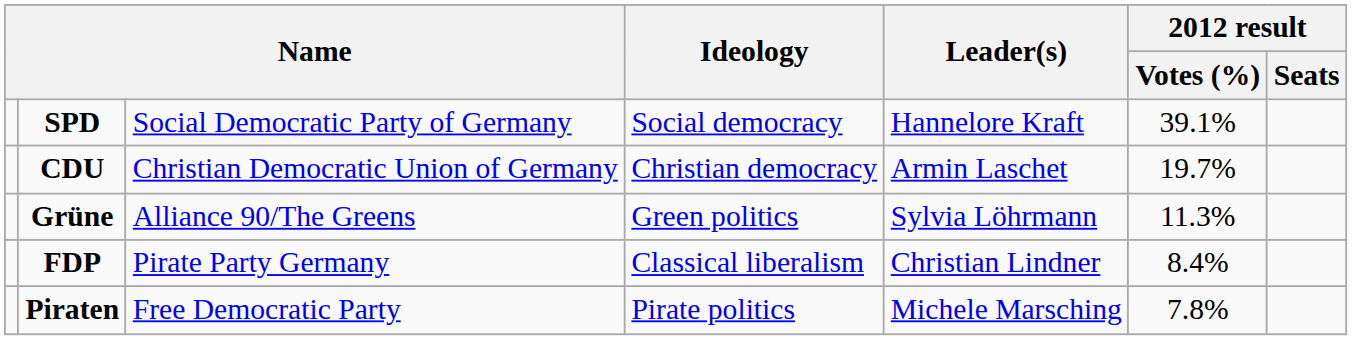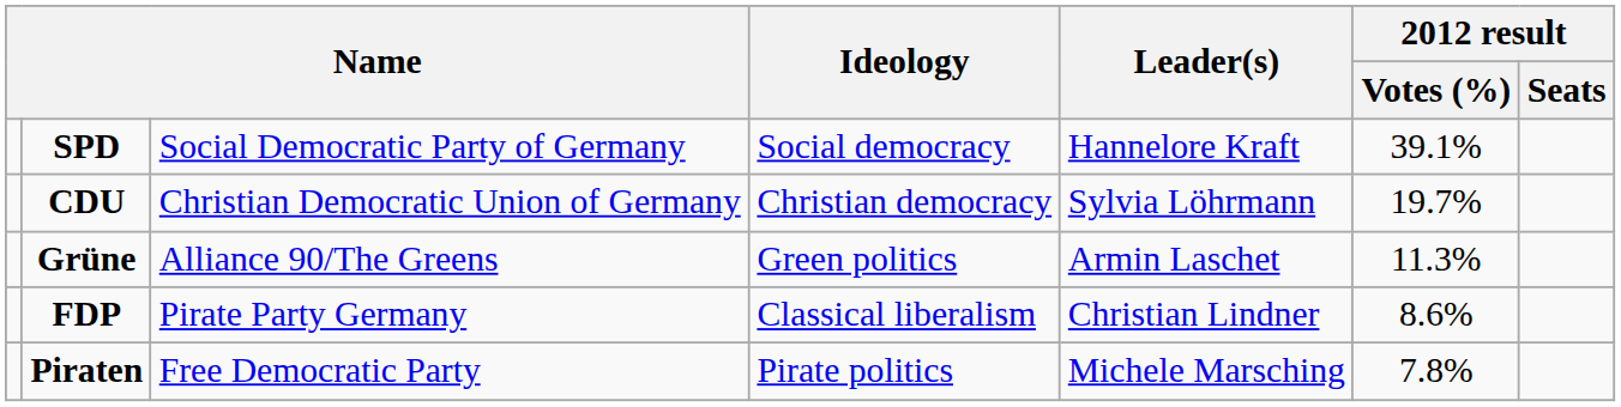 <table class="wikitable">
 <tr>
 <th rowspan=2 colspan=3>Name</th>
 <th rowspan=2>Ideology</th>
 <th rowspan=2>Leader(s)</th>
 <th colspan=2>2012 result</th>
 </tr>
 <tr>
 <th>Votes (%)</th>
 <th>Seats</th>
 </tr>
 <tr>
 <td bgcolor=></td>
 <td align=center><strong>SPD</strong></td>
 <td><a href='#'>Social Democratic Party of Germany</a><br></td>
 <td><a href='#'>Social democracy</a></td>
 <td><a href='#'>Hannelore Kraft</a></td>
 <td align=center>39.1%</td>
 <td></td>
 </tr>
 <tr>
 <td bgcolor=></td>
 <td align=center><strong>CDU</strong></td>
 <td><a href='#'>Christian Democratic Union of Germany</a><br></td>
 <td><a href='#'>Christian democracy</a></td>
-<td><a href='#'>Armin Laschet</a></td>
+<td><a href='#'>Sylvia Löhrmann</a></td>
 <td align=center>19.7%</td>
 <td></td>
 </tr>
 <tr>
 <td bgcolor=></td>
 <td align=center><strong>Grüne</strong></td>
 <td><a href='#'>Alliance 90/The Greens</a><br></td>
 <td><a href='#'>Green politics</a></td>
-<td><a href='#'>Sylvia Löhrmann</a></td>
+<td><a href='#'>Armin Laschet</a></td>
 <td align=center>11.3%</td>
 <td></td>
 </tr>
 <tr>
 <td bgcolor=></td>
 <td align=center><strong>FDP</strong></td>
 <td><a href='#'>Pirate Party Germany</a><br></td>
 <td><a href='#'>Classical liberalism</a></td>
 <td><a href='#'>Christian Lindner</a></td>
-<td align=center>8.4%</td>
+<td align=center>8.6%</td>
 <td></td>
 </tr>
 <tr>
 <td bgcolor=></td>
 <td align=center><strong>Piraten</strong></td>
 <td><a href='#'>Free Democratic Party</a><br></td>
 <td><a href='#'>Pirate politics</a></td>
 <td><a href='#'>Michele Marsching</a></td>
 <td align=center>7.8%</td>
 <td></td>
 </tr>
 </table>
